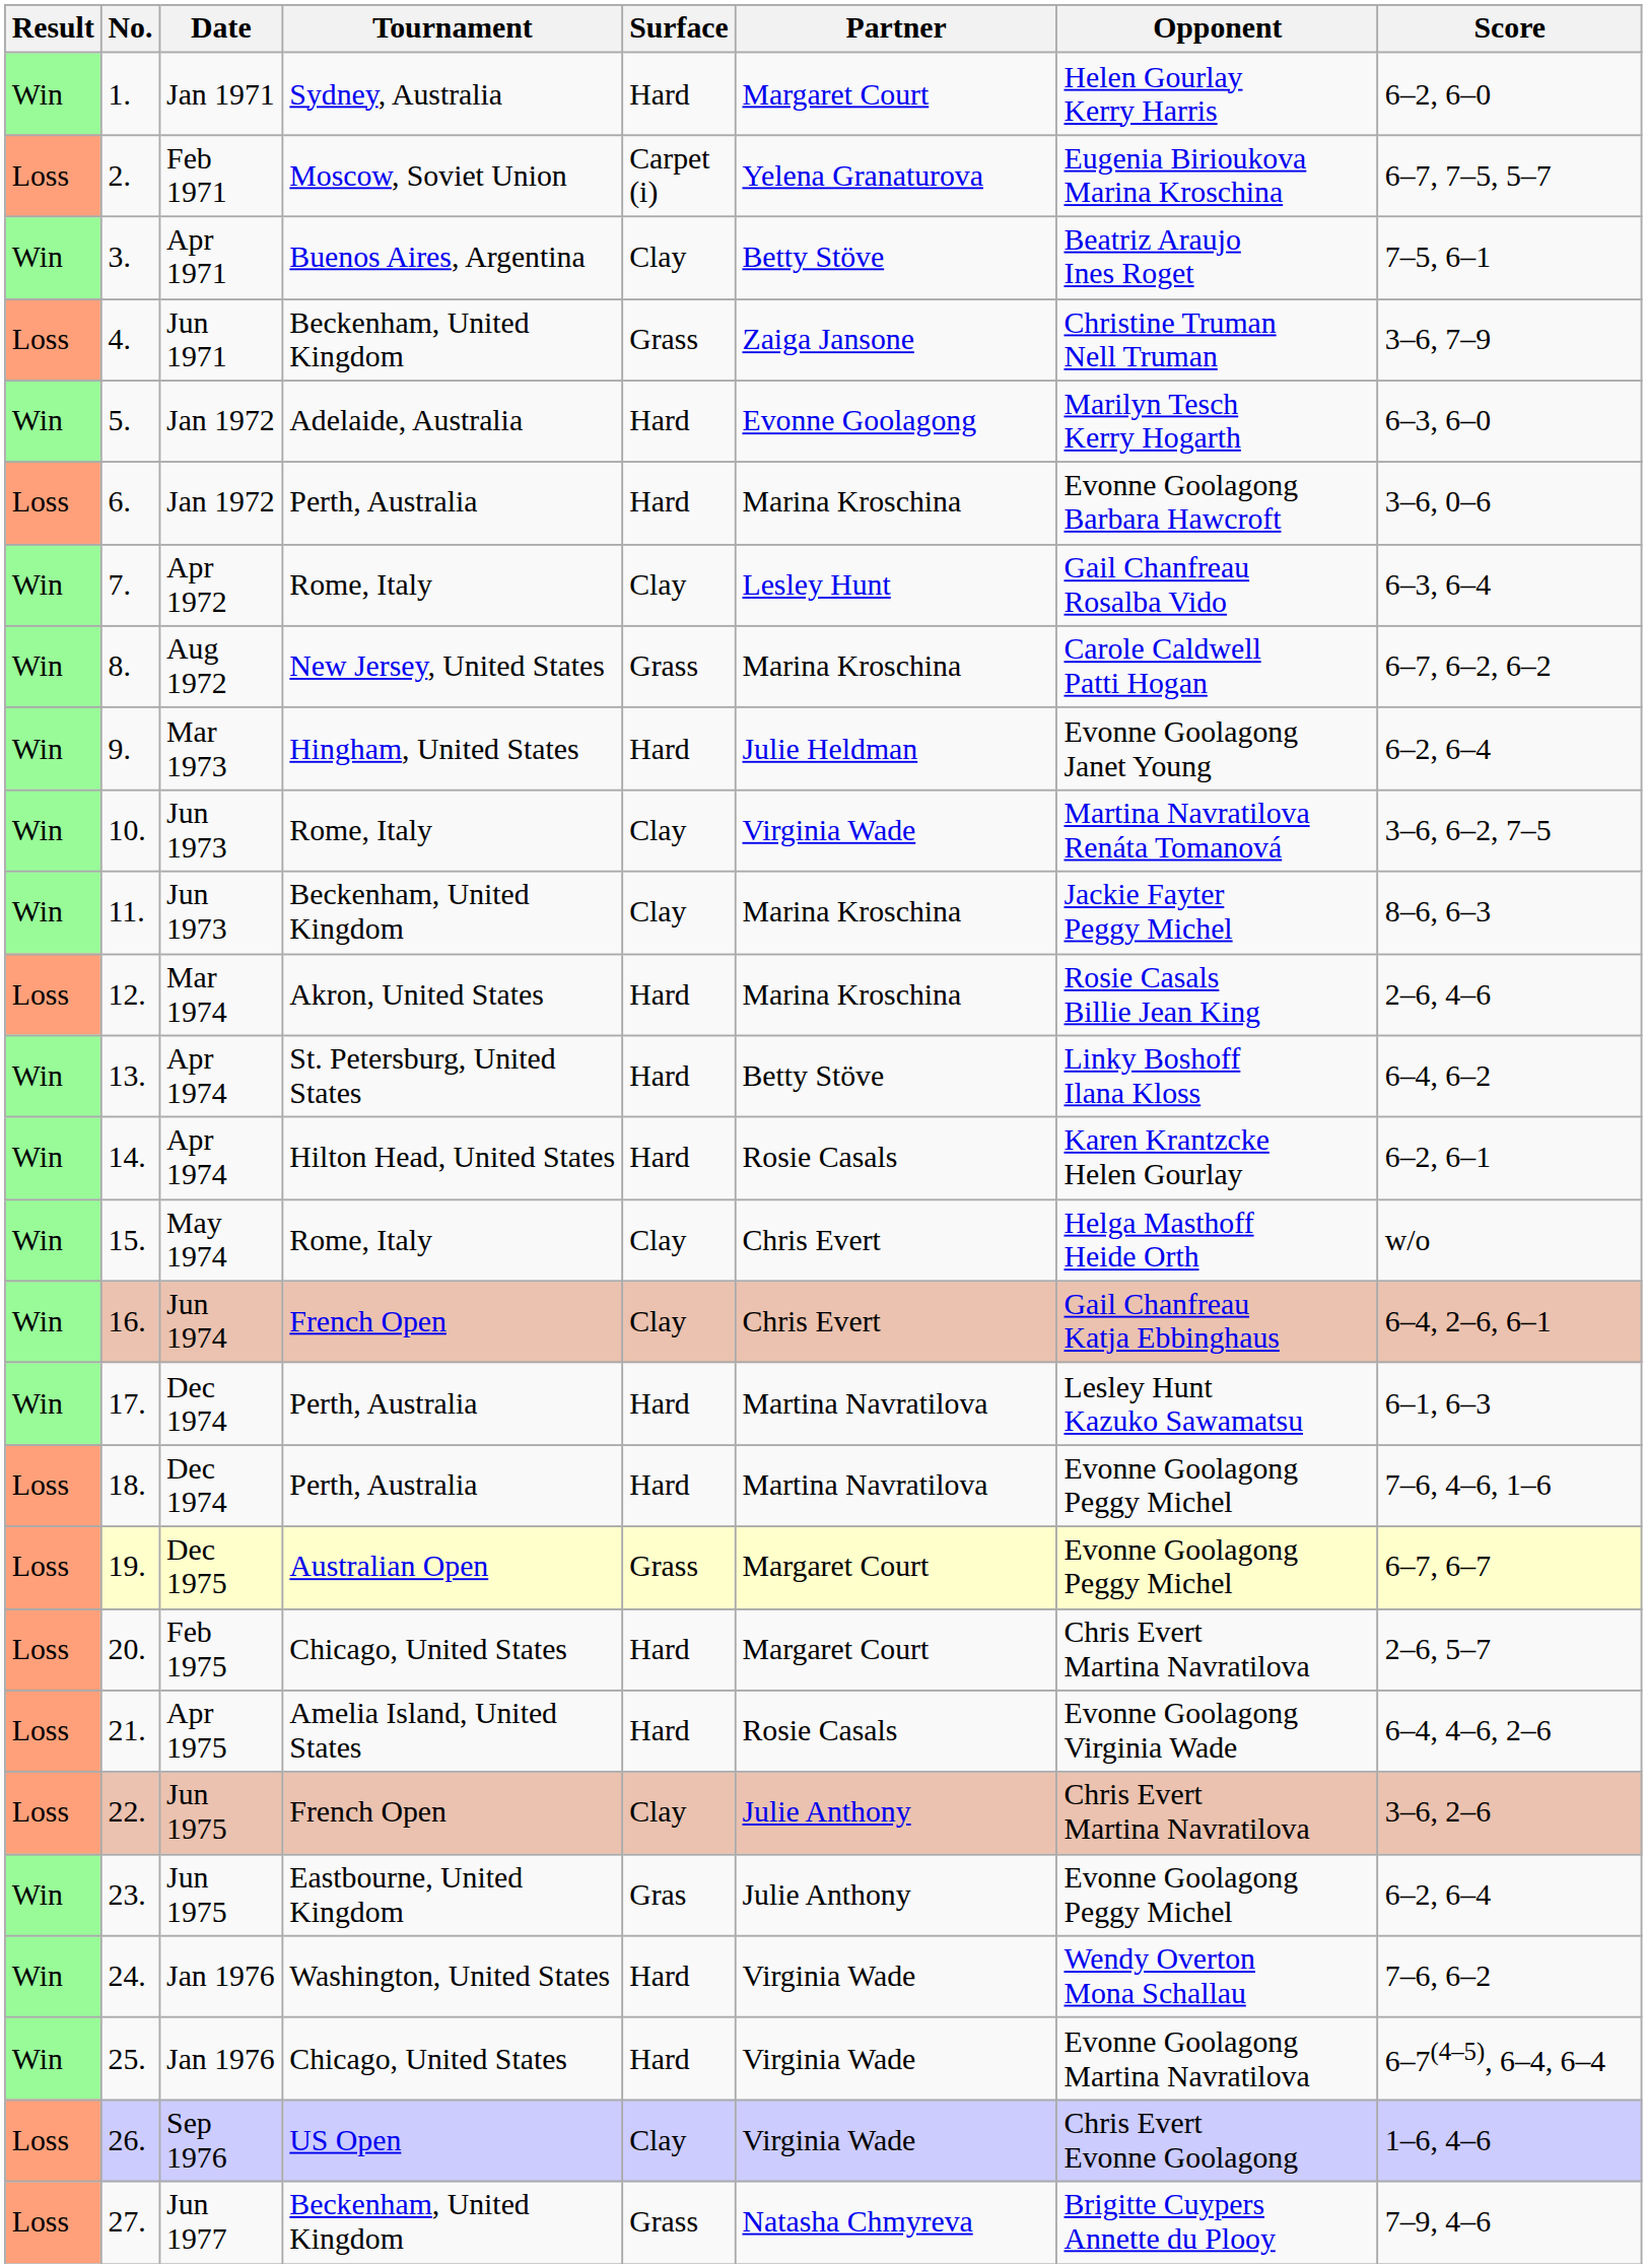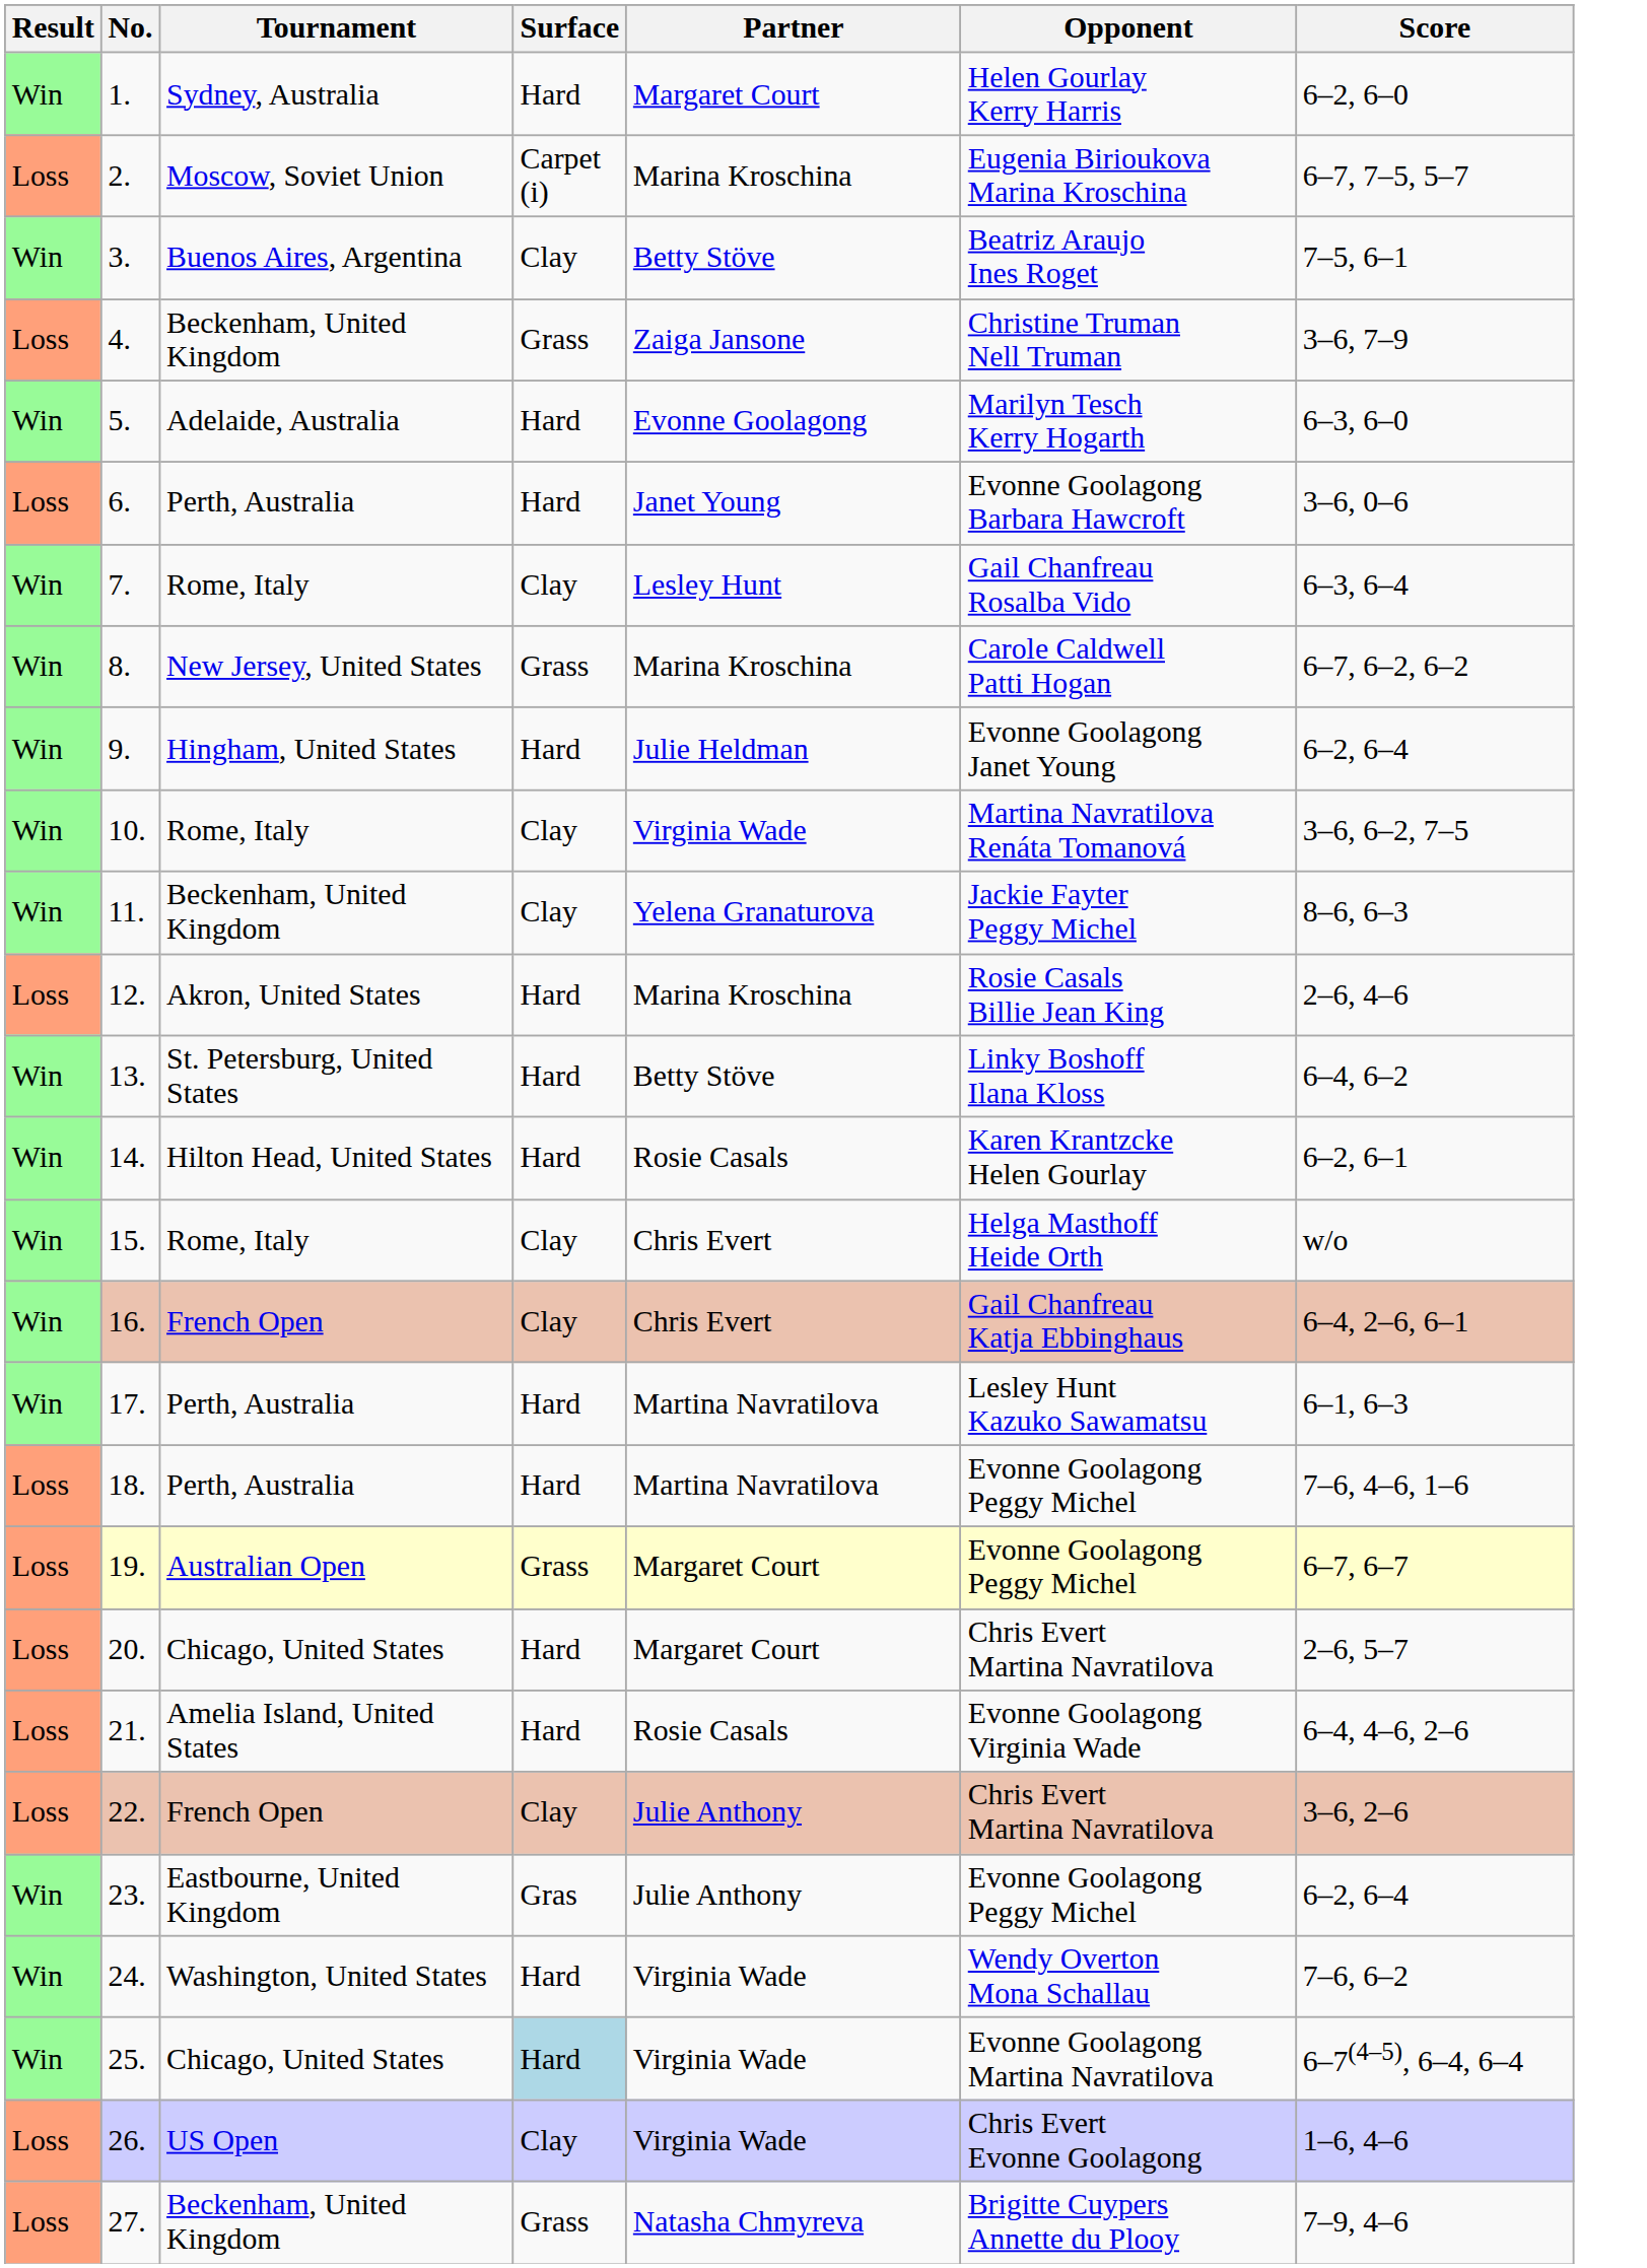 <table class="sortable wikitable">
 <tr>
 <th style="width:40px">Result</th>
 <th style="width:20px">No.</th>
-<th style="width:60px">Date</th>
 <th style="width:180px">Tournament</th>
 <th style="width:50px">Surface</th>
 <th style="width:170px">Partner</th>
 <th style="width:170px">Opponent</th>
 <th style="width:140px" class="unsortable">Score</th>
 </tr>
 <tr>
 <td style="background:#98fb98;">Win</td>
 <td>1.</td>
-<td>Jan 1971</td>
 <td><a href='#'>Sydney</a>, Australia</td>
 <td>Hard</td>
 <td> <a href='#'>Margaret Court</a></td>
 <td> <a href='#'>Helen Gourlay</a><br> <a href='#'>Kerry Harris</a></td>
 <td>6–2, 6–0</td>
 </tr>
 <tr>
 <td style="background:#ffa07a;">Loss</td>
 <td>2.</td>
-<td>Feb 1971</td>
 <td><a href='#'>Moscow</a>, Soviet Union</td>
 <td>Carpet (i)</td>
-<td> <a href='#'>Yelena Granaturova</a></td>
+<td> Marina Kroschina</td>
 <td> <a href='#'>Eugenia Birioukova</a><br> <a href='#'>Marina Kroschina</a></td>
 <td>6–7, 7–5, 5–7</td>
 </tr>
 <tr>
 <td style="background:#98fb98;">Win</td>
 <td>3.</td>
-<td>Apr 1971</td>
 <td><a href='#'>Buenos Aires</a>, Argentina</td>
 <td>Clay</td>
 <td> <a href='#'>Betty Stöve</a></td>
 <td> <a href='#'>Beatriz Araujo</a><br> <a href='#'>Ines Roget</a></td>
 <td>7–5, 6–1</td>
 </tr>
 <tr>
 <td style="background:#ffa07a;">Loss</td>
 <td>4.</td>
-<td>Jun 1971</td>
 <td>Beckenham, United Kingdom</td>
 <td>Grass</td>
 <td> <a href='#'>Zaiga Jansone</a></td>
 <td> <a href='#'>Christine Truman</a><br> <a href='#'>Nell Truman</a></td>
 <td>3–6, 7–9</td>
 </tr>
 <tr>
 <td style="background:#98fb98;">Win</td>
 <td>5.</td>
-<td>Jan 1972</td>
 <td>Adelaide, Australia</td>
 <td>Hard</td>
 <td> <a href='#'>Evonne Goolagong</a></td>
 <td> <a href='#'>Marilyn Tesch</a><br> <a href='#'>Kerry Hogarth</a></td>
 <td>6–3, 6–0</td>
 </tr>
 <tr>
 <td style="background:#ffa07a;">Loss</td>
 <td>6.</td>
-<td>Jan 1972</td>
 <td>Perth, Australia</td>
 <td>Hard</td>
-<td> Marina Kroschina</td>
+<td> <a href='#'>Janet Young</a></td>
 <td> Evonne Goolagong<br> <a href='#'>Barbara Hawcroft</a></td>
 <td>3–6, 0–6</td>
 </tr>
 <tr>
 <td style="background:#98fb98;">Win</td>
 <td>7.</td>
-<td>Apr 1972</td>
 <td>Rome, Italy</td>
 <td>Clay</td>
 <td> <a href='#'>Lesley Hunt</a></td>
 <td> <a href='#'>Gail Chanfreau</a><br> <a href='#'>Rosalba Vido</a></td>
 <td>6–3, 6–4</td>
 </tr>
 <tr>
 <td style="background:#98fb98;">Win</td>
 <td>8.</td>
-<td>Aug 1972</td>
 <td><a href='#'>New Jersey</a>, United States</td>
 <td>Grass</td>
 <td> Marina Kroschina</td>
 <td> <a href='#'>Carole Caldwell</a><br> <a href='#'>Patti Hogan</a></td>
 <td>6–7, 6–2, 6–2</td>
 </tr>
 <tr>
 <td style="background:#98fb98;">Win</td>
 <td>9.</td>
-<td>Mar 1973</td>
 <td><a href='#'>Hingham</a>, United States</td>
 <td>Hard</td>
 <td> <a href='#'>Julie Heldman</a></td>
 <td> Evonne Goolagong<br> Janet Young</td>
 <td>6–2, 6–4</td>
 </tr>
 <tr>
 <td style="background:#98fb98;">Win</td>
 <td>10.</td>
-<td>Jun 1973</td>
 <td>Rome, Italy</td>
 <td>Clay</td>
 <td> <a href='#'>Virginia Wade</a></td>
 <td> <a href='#'>Martina Navratilova</a><br> <a href='#'>Renáta Tomanová</a></td>
 <td>3–6, 6–2, 7–5</td>
 </tr>
 <tr>
 <td style="background:#98fb98;">Win</td>
 <td>11.</td>
-<td>Jun 1973</td>
 <td>Beckenham, United Kingdom</td>
 <td>Clay</td>
-<td> Marina Kroschina</td>
+<td> <a href='#'>Yelena Granaturova</a></td>
 <td> <a href='#'>Jackie Fayter</a><br> <a href='#'>Peggy Michel</a></td>
 <td>8–6, 6–3</td>
 </tr>
 <tr>
 <td style="background:#ffa07a;">Loss</td>
 <td>12.</td>
-<td>Mar 1974</td>
 <td>Akron, United States</td>
 <td>Hard</td>
 <td> Marina Kroschina</td>
 <td> <a href='#'>Rosie Casals</a><br> <a href='#'>Billie Jean King</a></td>
 <td>2–6, 4–6</td>
 </tr>
 <tr>
 <td style="background:#98fb98;">Win</td>
 <td>13.</td>
-<td>Apr 1974</td>
 <td>St. Petersburg, United States</td>
 <td>Hard</td>
 <td> Betty Stöve</td>
 <td> <a href='#'>Linky Boshoff</a> <br>  <a href='#'>Ilana Kloss</a></td>
 <td>6–4, 6–2</td>
 </tr>
 <tr>
 <td style="background:#98fb98;">Win</td>
 <td>14.</td>
-<td>Apr 1974</td>
 <td>Hilton Head, United States</td>
 <td>Hard</td>
 <td> Rosie Casals</td>
 <td> <a href='#'>Karen Krantzcke</a><br> Helen Gourlay</td>
 <td>6–2, 6–1</td>
 </tr>
 <tr>
 <td style="background:#98fb98;">Win</td>
 <td>15.</td>
-<td>May 1974</td>
 <td>Rome, Italy</td>
 <td>Clay</td>
 <td> Chris Evert</td>
 <td> <a href='#'>Helga Masthoff</a><br> <a href='#'>Heide Orth</a></td>
 <td>w/o</td>
 </tr>
 <tr style="background:#ebc2af;">
 <td style="background:#98fb98;">Win</td>
 <td>16.</td>
-<td>Jun 1974</td>
 <td><a href='#'>French Open</a></td>
 <td>Clay</td>
 <td> Chris Evert</td>
 <td> <a href='#'>Gail Chanfreau</a><br> <a href='#'>Katja Ebbinghaus</a></td>
 <td>6–4, 2–6, 6–1</td>
 </tr>
 <tr>
 <td style="background:#98fb98;">Win</td>
 <td>17.</td>
-<td>Dec 1974</td>
 <td>Perth, Australia</td>
 <td>Hard</td>
 <td> Martina Navratilova</td>
 <td> Lesley Hunt<br> <a href='#'>Kazuko Sawamatsu</a></td>
 <td>6–1, 6–3</td>
 </tr>
 <tr>
 <td style="background:#ffa07a;">Loss</td>
 <td>18.</td>
-<td>Dec 1974</td>
 <td>Perth, Australia</td>
 <td>Hard</td>
 <td> Martina Navratilova</td>
 <td> Evonne Goolagong<br> Peggy Michel</td>
 <td>7–6, 4–6, 1–6</td>
 </tr>
 <tr style="background:#ffffcc;">
 <td style="background:#ffa07a;">Loss</td>
 <td>19.</td>
-<td>Dec 1975</td>
 <td><a href='#'>Australian Open</a></td>
 <td>Grass</td>
 <td> Margaret Court</td>
 <td> Evonne Goolagong<br> Peggy Michel</td>
 <td>6–7, 6–7</td>
 </tr>
 <tr>
 <td style="background:#ffa07a;">Loss</td>
 <td>20.</td>
-<td>Feb 1975</td>
 <td>Chicago, United States</td>
 <td>Hard</td>
 <td> Margaret Court</td>
 <td> Chris Evert<br> Martina Navratilova</td>
 <td>2–6, 5–7</td>
 </tr>
 <tr>
 <td style="background:#ffa07a;">Loss</td>
 <td>21.</td>
-<td>Apr 1975</td>
 <td>Amelia Island, United States</td>
 <td>Hard</td>
 <td> Rosie Casals</td>
 <td> Evonne Goolagong<br> Virginia Wade</td>
 <td>6–4, 4–6, 2–6</td>
 </tr>
 <tr style="background:#ebc2af;">
 <td style="background:#ffa07a;">Loss</td>
 <td>22.</td>
-<td>Jun 1975</td>
 <td>French Open</td>
 <td>Clay</td>
 <td> <a href='#'>Julie Anthony</a></td>
 <td> Chris Evert<br> Martina Navratilova</td>
 <td>3–6, 2–6</td>
 </tr>
 <tr>
 <td style="background:#98fb98;">Win</td>
 <td>23.</td>
-<td>Jun 1975</td>
 <td>Eastbourne, United Kingdom</td>
 <td>Gras</td>
 <td> Julie Anthony</td>
 <td> Evonne Goolagong<br> Peggy Michel</td>
 <td>6–2, 6–4</td>
 </tr>
 <tr>
 <td style="background:#98fb98;">Win</td>
 <td>24.</td>
-<td>Jan 1976</td>
 <td>Washington, United States</td>
 <td>Hard</td>
 <td> Virginia Wade</td>
 <td> <a href='#'>Wendy Overton</a><br> <a href='#'>Mona Schallau</a></td>
 <td>7–6, 6–2</td>
 </tr>
 <tr>
 <td style="background:#98fb98;">Win</td>
 <td>25.</td>
-<td>Jan 1976</td>
 <td>Chicago, United States</td>
-<td>Hard</td>
+<td style="background: lightblue;">Hard</td>
 <td> Virginia Wade</td>
 <td> Evonne Goolagong<br> Martina Navratilova</td>
 <td>6–7<sup>(4–5)</sup>, 6–4, 6–4</td>
 </tr>
 <tr style="background:#ccccff;">
 <td style="background:#ffa07a;">Loss</td>
 <td>26.</td>
-<td>Sep 1976</td>
 <td><a href='#'>US Open</a></td>
 <td>Clay</td>
 <td> Virginia Wade</td>
 <td> Chris Evert<br> Evonne Goolagong</td>
 <td>1–6, 4–6</td>
 </tr>
 <tr>
 <td style="background:#ffa07a;">Loss</td>
 <td>27.</td>
-<td>Jun 1977</td>
 <td><a href='#'>Beckenham</a>, United Kingdom</td>
 <td>Grass</td>
 <td> <a href='#'>Natasha Chmyreva</a></td>
 <td> <a href='#'>Brigitte Cuypers</a><br> <a href='#'>Annette du Plooy</a></td>
 <td>7–9, 4–6</td>
 </tr>
 </table>
